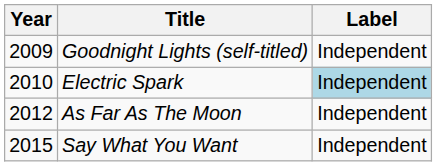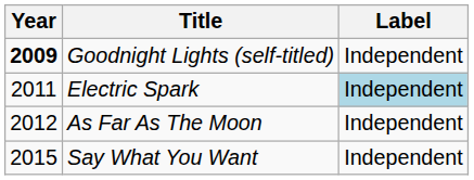 <table class="wikitable">
 <tr>
 <th rowspan="1">Year</th>
 <th rowspan="1">Title</th>
 <th rowspan="1">Label</th>
 </tr>
 <tr>
-<td align="center">2009</td>
+<td align="center"><strong>2009</strong></td>
 <td align="left"><em>Goodnight Lights (self-titled)</em></td>
 <td align="left">Independent</td>
 </tr>
 <tr>
-<td align="center">2010</td>
+<td align="center">2011</td>
 <td align="left"><em>Electric Spark </em></td>
 <td align="left" style="background: lightblue;">Independent</td>
 </tr>
 <tr>
 <td align="center">2012</td>
 <td align="left"><em>As Far As The Moon</em></td>
 <td align="left">Independent</td>
 </tr>
 <tr>
 <td>2015</td>
 <td><em>Say What You Want</em></td>
 <td>Independent</td>
 </tr>
 </table>
